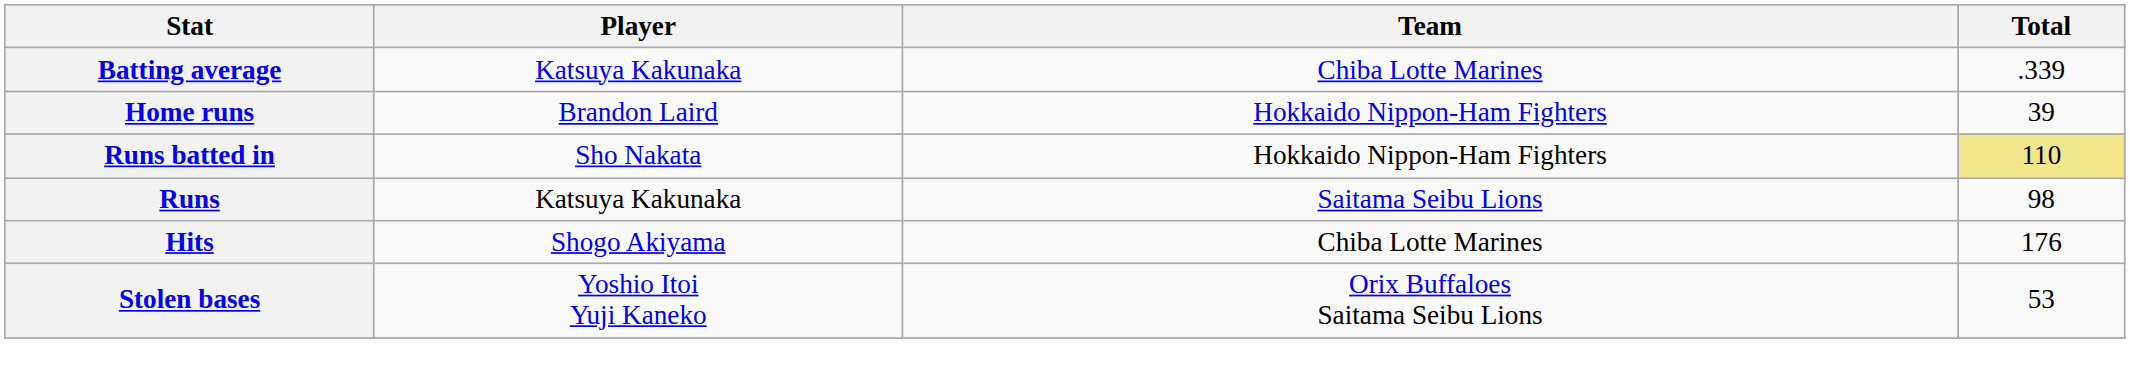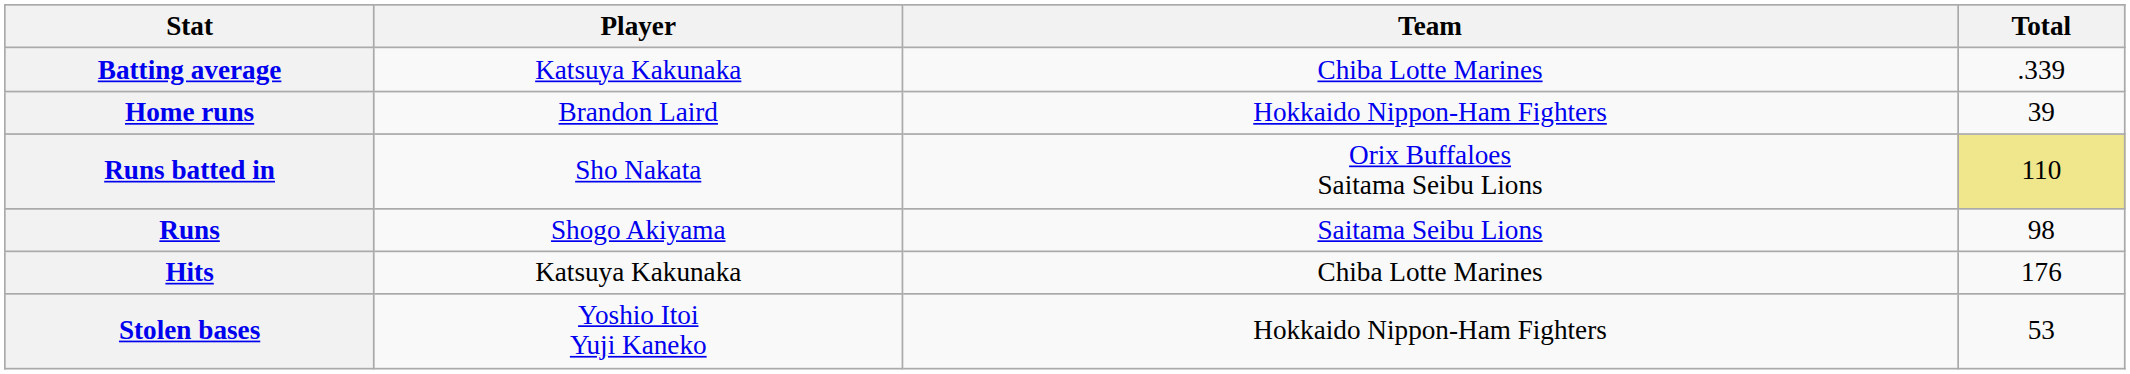 <table class="wikitable" style="text-align:center;">
 <tr>
 <th scope="col" style="width:7%;">Stat</th>
 <th scope="col" style="width:10%;">Player</th>
 <th scope="col" style="width:20%;">Team</th>
 <th scope="col" style="width:3%;">Total</th>
 </tr>
 <tr>
 <th scope="row" style="text-align:center;"><a href='#'>Batting average</a></th>
 <td><a href='#'>Katsuya Kakunaka</a></td>
 <td><a href='#'>Chiba Lotte Marines</a></td>
 <td>.339</td>
 </tr>
 <tr>
 <th scope="row" style="text-align:center;"><a href='#'>Home runs</a></th>
 <td><a href='#'>Brandon Laird</a></td>
 <td><a href='#'>Hokkaido Nippon-Ham Fighters</a></td>
 <td>39</td>
 </tr>
 <tr>
 <th scope="row" style="text-align:center;"><a href='#'>Runs batted in</a></th>
 <td><a href='#'>Sho Nakata</a></td>
-<td>Hokkaido Nippon-Ham Fighters</td>
+<td><a href='#'>Orix Buffaloes</a> <br>Saitama Seibu Lions</td>
 <td style="background: khaki;">110</td>
 </tr>
 <tr>
 <th scope="row" style="text-align:center;"><a href='#'>Runs</a></th>
-<td>Katsuya Kakunaka</td>
+<td><a href='#'>Shogo Akiyama</a></td>
 <td><a href='#'>Saitama Seibu Lions</a></td>
 <td>98</td>
 </tr>
 <tr>
 <th scope="row" style="text-align:center;"><a href='#'>Hits</a></th>
-<td><a href='#'>Shogo Akiyama</a></td>
+<td>Katsuya Kakunaka</td>
 <td>Chiba Lotte Marines</td>
 <td>176</td>
 </tr>
 <tr>
 <th scope="row" style="text-align:center;"><a href='#'>Stolen bases</a></th>
 <td><a href='#'>Yoshio Itoi</a> <br><a href='#'>Yuji Kaneko</a></td>
-<td><a href='#'>Orix Buffaloes</a> <br>Saitama Seibu Lions</td>
+<td>Hokkaido Nippon-Ham Fighters</td>
 <td>53</td>
 </tr>
 </table>
